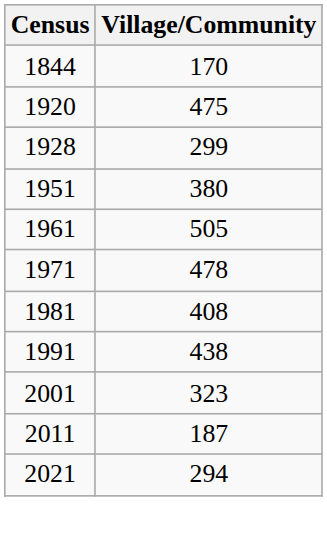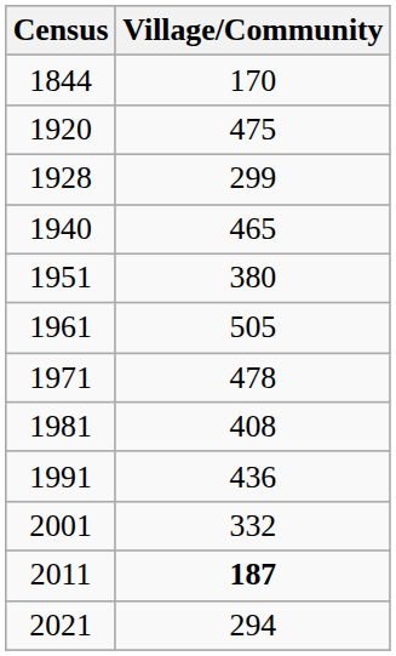 <table class="wikitable" style="text-align:center">
 <tr>
 <th>Census</th>
 <th>Village/Community</th>
 </tr>
 <tr>
 <td>1844</td>
 <td>170</td>
 </tr>
 <tr>
 <td>1920</td>
 <td>475</td>
 </tr>
 <tr>
 <td>1928</td>
 <td>299</td>
+</tr>
+<tr>
+<td>1940</td>
+<td>465</td>
 </tr>
 <tr>
 <td>1951</td>
 <td>380</td>
 </tr>
 <tr>
 <td>1961</td>
 <td>505</td>
 </tr>
 <tr>
 <td>1971</td>
 <td>478</td>
 </tr>
 <tr>
 <td>1981</td>
 <td>408</td>
 </tr>
 <tr>
 <td>1991</td>
-<td>438</td>
+<td>436</td>
 </tr>
 <tr>
 <td>2001</td>
-<td>323</td>
+<td>332</td>
 </tr>
 <tr>
 <td>2011</td>
-<td>187</td>
+<td><strong>187</strong></td>
 </tr>
 <tr>
 <td>2021</td>
 <td>294</td>
 </tr>
 </table>
